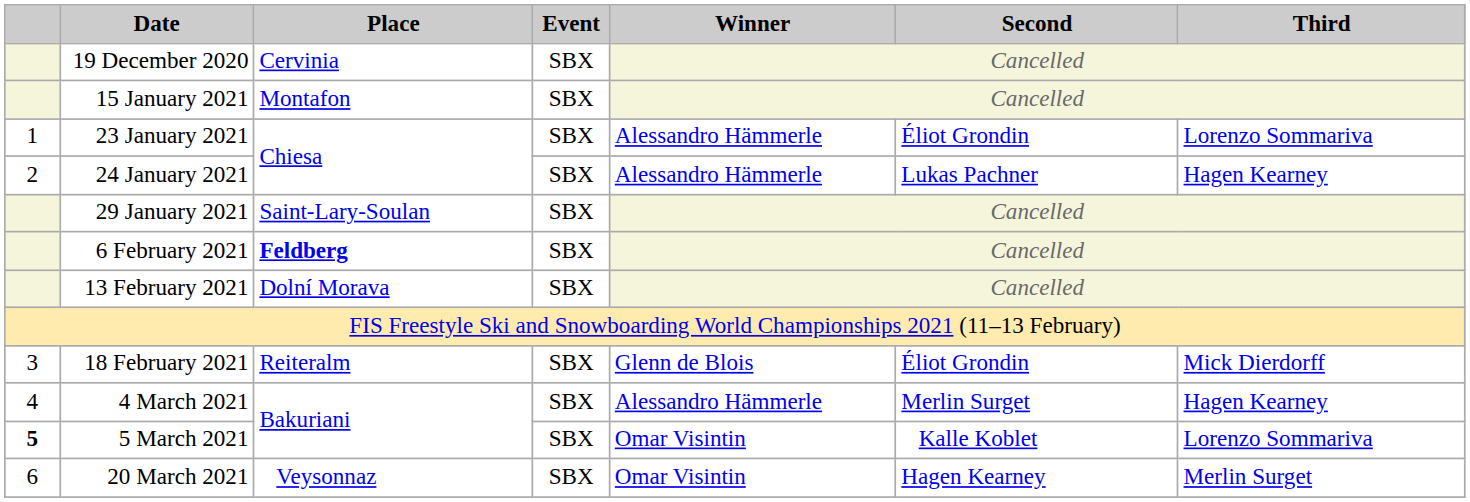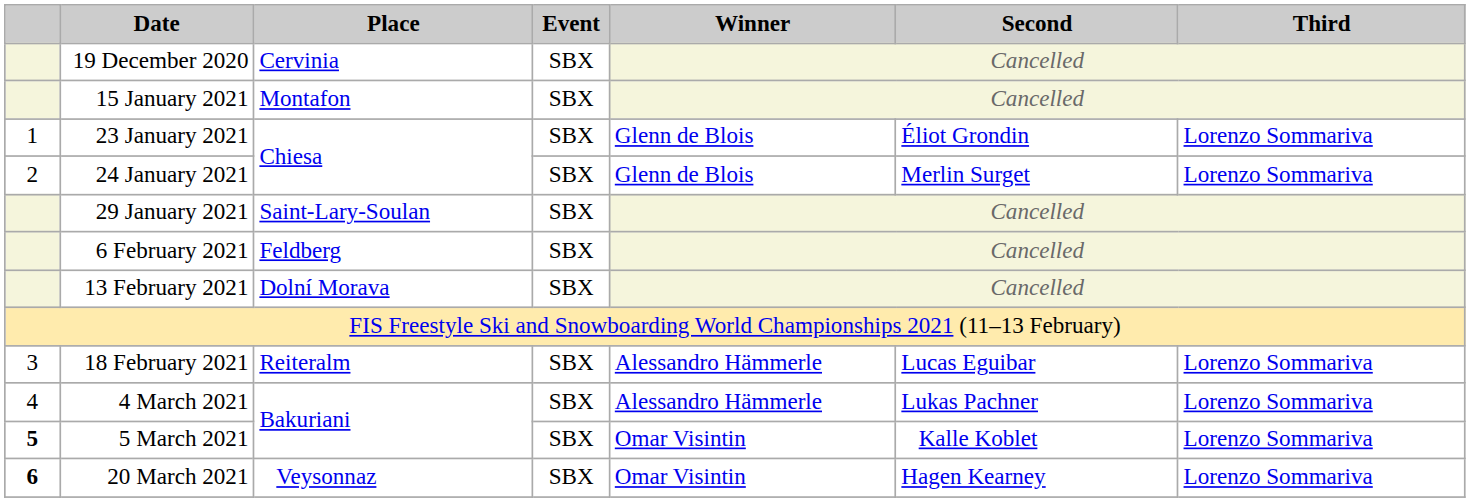 <table class="wikitable plainrowheaders" style="background:#fff; font-size:86%; line-height:16px; border:grey solid 1px; border-collapse:collapse;">
 <tr>
 <th scope="col" style="background:#ccc; width:30px;"></th>
 <th scope="col" style="background:#ccc; width:120px;">Date</th>
 <th scope="col" style="background:#ccc; width:180px;">Place</th>
 <th scope="col" style="background:#ccc; width:40px;">Event</th>
 <th scope="col" style="background:#ccc; width:185px;">Winner</th>
 <th scope="col" style="background:#ccc; width:185px;">Second</th>
 <th scope="col" style="background:#ccc; width:185px;">Third</th>
 </tr>
 <tr>
 <td bgcolor="F5F5DC"></td>
 <td align="right">19 December 2020</td>
 <td> <a href='#'>Cervinia</a></td>
 <td align="center">SBX</td>
 <td colspan=5 align=center bgcolor="F5F5DC" style=color:#696969><em>Cancelled</em></td>
 </tr>
 <tr>
 <td bgcolor="F5F5DC"></td>
 <td align="right">15 January 2021</td>
 <td> <a href='#'>Montafon</a></td>
 <td align="center">SBX</td>
 <td colspan=5 align=center bgcolor="F5F5DC" style=color:#696969><em>Cancelled</em></td>
 </tr>
 <tr>
 <td align="center">1</td>
 <td align="right">23 January 2021</td>
 <td rowspan="2"> <a href='#'>Chiesa</a></td>
 <td align="center">SBX</td>
-<td> <a href='#'>Alessandro Hämmerle</a></td>
+<td> <a href='#'>Glenn de Blois</a></td>
 <td> <a href='#'>Éliot Grondin</a></td>
 <td> <a href='#'>Lorenzo Sommariva</a></td>
 </tr>
 <tr>
 <td align="center">2</td>
 <td align="right">24 January 2021</td>
 <td align="center">SBX</td>
-<td> <a href='#'>Alessandro Hämmerle</a></td>
-<td> <a href='#'>Lukas Pachner</a></td>
-<td> <a href='#'>Hagen Kearney</a></td>
+<td> <a href='#'>Glenn de Blois</a></td>
+<td> <a href='#'>Merlin Surget</a></td>
+<td> <a href='#'>Lorenzo Sommariva</a></td>
 </tr>
 <tr>
 <td bgcolor="F5F5DC"></td>
 <td align="right">29 January 2021</td>
 <td> <a href='#'>Saint-Lary-Soulan</a></td>
 <td align="center">SBX</td>
 <td colspan=5 align=center bgcolor="F5F5DC" style=color:#696969><em>Cancelled</em></td>
 </tr>
 <tr>
 <td bgcolor="F5F5DC"></td>
 <td align="right">6 February 2021</td>
-<td><strong> <a href='#'>Feldberg</a></strong></td>
+<td> <a href='#'>Feldberg</a></td>
 <td align="center">SBX</td>
 <td colspan=5 align=center bgcolor="F5F5DC" style=color:#696969><em>Cancelled</em></td>
 </tr>
 <tr>
 <td bgcolor="F5F5DC"></td>
 <td align="right">13 February 2021</td>
 <td> <a href='#'>Dolní Morava</a></td>
 <td align="center">SBX</td>
 <td colspan=5 align=center bgcolor="F5F5DC" style=color:#696969><em>Cancelled</em></td>
 </tr>
 <tr style="background:#FFEBAD">
 <td align="center" colspan="7"><a href='#'>FIS Freestyle Ski and Snowboarding World Championships 2021</a>  (11–13 February)</td>
 </tr>
 <tr>
 <td align="center">3</td>
 <td align="right">18 February 2021</td>
 <td> <a href='#'>Reiteralm</a></td>
 <td align="center">SBX</td>
-<td> <a href='#'>Glenn de Blois</a></td>
-<td> <a href='#'>Éliot Grondin</a></td>
-<td> <a href='#'>Mick Dierdorff</a></td>
+<td> <a href='#'>Alessandro Hämmerle</a></td>
+<td> <a href='#'>Lucas Eguibar</a></td>
+<td> <a href='#'>Lorenzo Sommariva</a></td>
 </tr>
 <tr>
 <td align="center">4</td>
 <td align="right">4 March 2021</td>
 <td rowspan="2"> <a href='#'>Bakuriani</a></td>
 <td align="center">SBX</td>
 <td> <a href='#'>Alessandro Hämmerle</a></td>
-<td> <a href='#'>Merlin Surget</a></td>
-<td> <a href='#'>Hagen Kearney</a></td>
+<td> <a href='#'>Lukas Pachner</a></td>
+<td> <a href='#'>Lorenzo Sommariva</a></td>
 </tr>
 <tr>
 <td align="center"><strong>5</strong></td>
 <td align="right">5 March 2021</td>
 <td align="center">SBX</td>
 <td> <a href='#'>Omar Visintin</a></td>
 <td>   <a href='#'>Kalle Koblet</a></td>
 <td> <a href='#'>Lorenzo Sommariva</a></td>
 </tr>
 <tr>
-<td align="center">6</td>
+<td align="center"><strong>6</strong></td>
 <td align="right">20 March 2021</td>
 <td>   <a href='#'>Veysonnaz</a></td>
 <td align="center">SBX</td>
 <td> <a href='#'>Omar Visintin</a></td>
 <td> <a href='#'>Hagen Kearney</a></td>
-<td> <a href='#'>Merlin Surget</a></td>
+<td> <a href='#'>Lorenzo Sommariva</a></td>
 </tr>
 </table>
